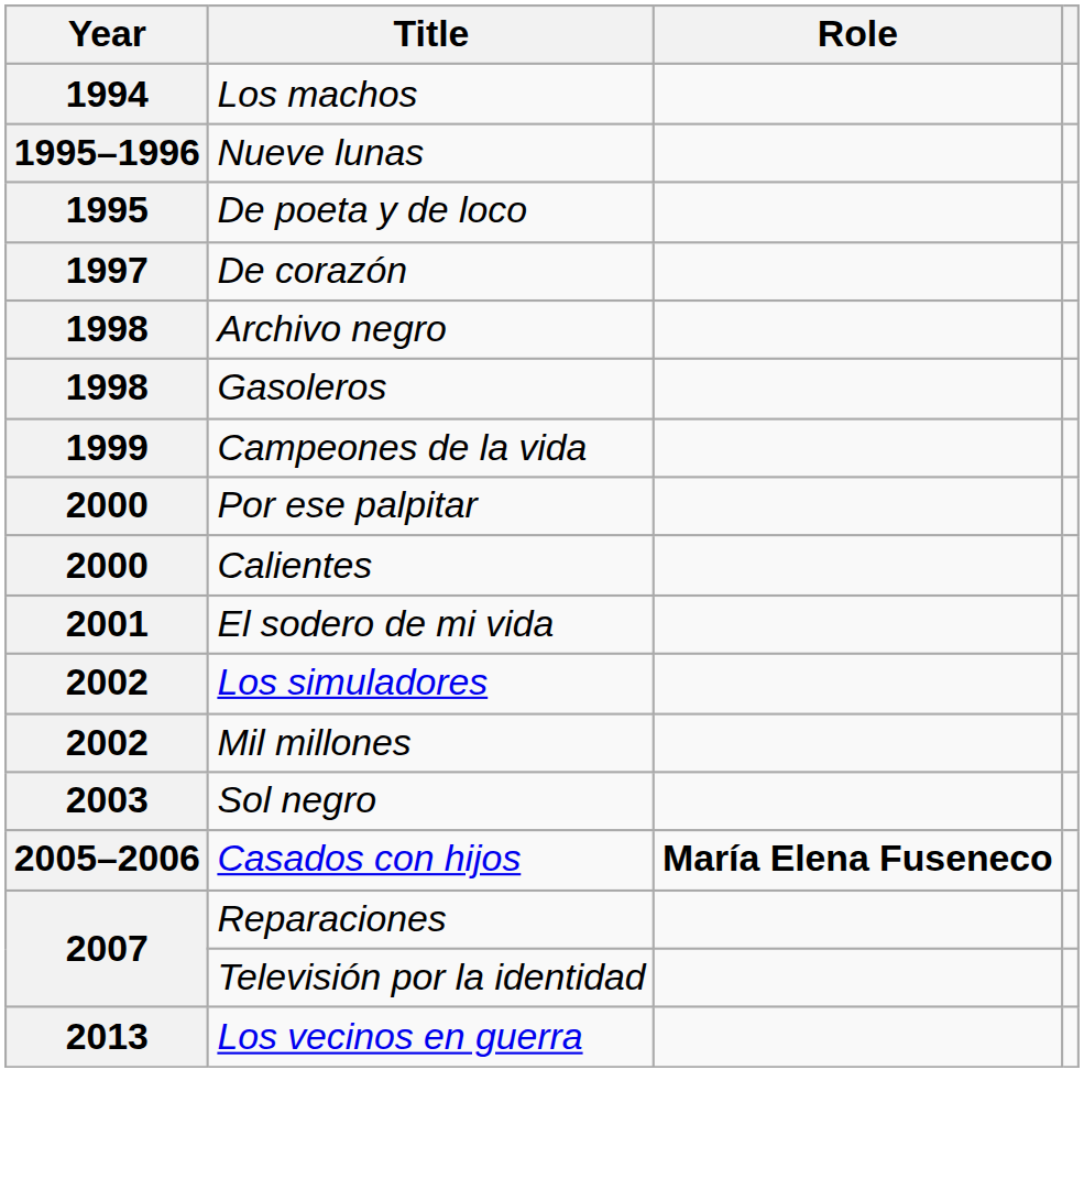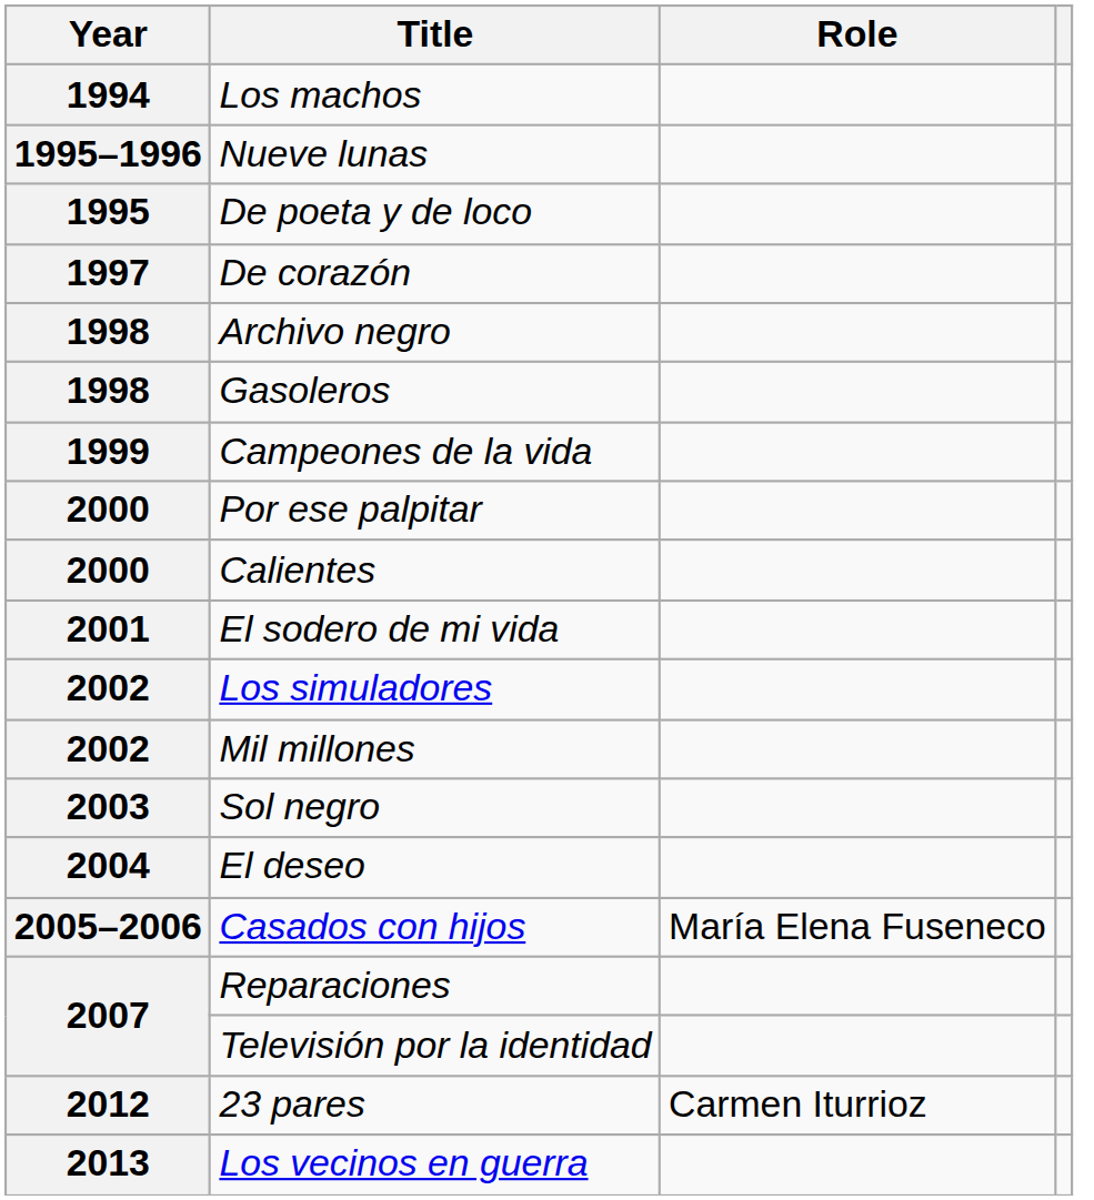 <table class="wikitable plainrowheaders sortable">
 <tr>
 <th scope="col">Year</th>
 <th scope="col">Title</th>
 <th scope="col" class="unsortable">Role</th>
 <th scope="col" class="unsortable"></th>
 </tr>
 <tr>
 <th scope="row">1994</th>
 <td data-sort-value="Machos, Los"><em>Los machos</em></td>
 <td></td>
 <td></td>
 </tr>
 <tr>
 <th scope="row">1995–1996</th>
 <td><em>Nueve lunas</em></td>
 <td></td>
 <td></td>
 </tr>
 <tr>
 <th scope="row">1995</th>
 <td><em>De poeta y de loco</em></td>
 <td></td>
 <td></td>
 </tr>
 <tr>
 <th scope="row">1997</th>
 <td><em>De corazón</em></td>
 <td></td>
 <td></td>
 </tr>
 <tr>
 <th scope="row">1998</th>
 <td><em>Archivo negro</em></td>
 <td></td>
 <td></td>
 </tr>
 <tr>
 <th scope="row">1998</th>
 <td><em>Gasoleros</em></td>
 <td></td>
 <td></td>
 </tr>
 <tr>
 <th scope="row">1999</th>
 <td><em>Campeones de la vida</em></td>
 <td></td>
 <td></td>
 </tr>
 <tr>
 <th scope="row">2000</th>
 <td><em>Por ese palpitar</em></td>
 <td></td>
 <td></td>
 </tr>
 <tr>
 <th scope="row">2000</th>
 <td><em>Calientes</em></td>
 <td></td>
 <td></td>
 </tr>
 <tr>
 <th scope="row">2001</th>
 <td data-sort-value="Sodero de mi vida, El"><em>El sodero de mi vida</em></td>
 <td></td>
 <td></td>
 </tr>
 <tr>
 <th scope="row">2002</th>
 <td data-sort-value="Simuladores, Los"><em><a href='#'>Los simuladores</a></em></td>
 <td></td>
 <td></td>
 </tr>
 <tr>
 <th scope="row">2002</th>
 <td><em>Mil millones</em></td>
 <td></td>
 <td></td>
 </tr>
 <tr>
 <th scope="row">2003</th>
 <td><em>Sol negro</em></td>
 <td></td>
 <td></td>
 </tr>
 <tr>
+<th scope="row">2004</th>
+<td data-sort-value="Deseo, El"><em>El deseo</em></td>
+<td></td>
+<td></td>
+</tr>
+<tr>
 <th scope="row">2005–2006</th>
 <td><em><a href='#'>Casados con hijos</a></em></td>
-<td><strong>María Elena Fuseneco</strong></td>
+<td>María Elena Fuseneco</td>
 <td></td>
 </tr>
 <tr>
 <th scope="row" rowspan="2">2007</th>
 <td><em>Reparaciones</em></td>
 <td></td>
 <td></td>
 </tr>
 <tr>
 <td><em>Televisión por la identidad</em></td>
 <td></td>
 <td></td>
 </tr>
 <tr>
+<th scope="row">2012</th>
+<td><em>23 pares</em></td>
+<td>Carmen Iturrioz</td>
+<td></td>
+</tr>
+<tr>
 <th scope="row">2013</th>
 <td data-sort-value="Vecinos en guerra, Los"><em><a href='#'>Los vecinos en guerra</a></em></td>
 <td></td>
 <td></td>
 </tr>
 </table>
